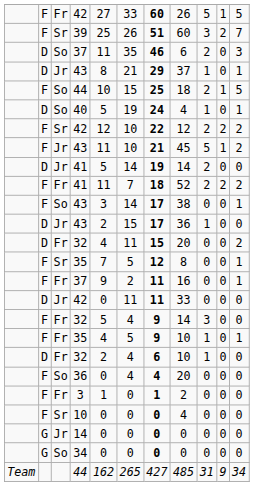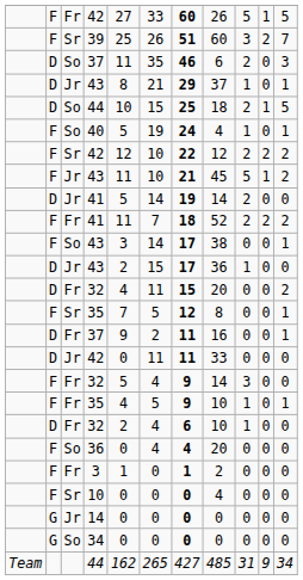 <table class="wikitable sortable" style="text-align:center">
 <tr>
 </tr>
 <tr>
 <td align=left></td>
 <td>F</td>
 <td>Fr</td>
 <td>42</td>
 <td>27</td>
 <td>33</td>
 <td><strong>60</strong></td>
 <td>26</td>
 <td>5</td>
 <td>1</td>
 <td>5</td>
 </tr>
 <tr>
 <td align=left></td>
 <td>F</td>
 <td>Sr</td>
 <td>39</td>
 <td>25</td>
 <td>26</td>
 <td><strong>51</strong></td>
 <td>60</td>
 <td>3</td>
 <td>2</td>
 <td>7</td>
 </tr>
 <tr>
 <td align=left></td>
 <td>D</td>
 <td>So</td>
 <td>37</td>
 <td>11</td>
 <td>35</td>
 <td><strong>46</strong></td>
 <td>6</td>
 <td>2</td>
 <td>0</td>
 <td>3</td>
 </tr>
 <tr>
 <td align=left></td>
 <td>D</td>
 <td>Jr</td>
 <td>43</td>
 <td>8</td>
 <td>21</td>
 <td><strong>29</strong></td>
 <td>37</td>
 <td>1</td>
 <td>0</td>
 <td>1</td>
 </tr>
 <tr>
 <td align=left></td>
-<td>F</td>
+<td>D</td>
 <td>So</td>
 <td>44</td>
 <td>10</td>
 <td>15</td>
 <td><strong>25</strong></td>
 <td>18</td>
 <td>2</td>
 <td>1</td>
 <td>5</td>
 </tr>
 <tr>
 <td align=left></td>
-<td>D</td>
+<td>F</td>
 <td>So</td>
 <td>40</td>
 <td>5</td>
 <td>19</td>
 <td><strong>24</strong></td>
 <td>4</td>
 <td>1</td>
 <td>0</td>
 <td>1</td>
 </tr>
 <tr>
 <td align=left></td>
 <td>F</td>
 <td>Sr</td>
 <td>42</td>
 <td>12</td>
 <td>10</td>
 <td><strong>22</strong></td>
 <td>12</td>
 <td>2</td>
 <td>2</td>
 <td>2</td>
 </tr>
 <tr>
 <td align=left></td>
 <td>F</td>
 <td>Jr</td>
 <td>43</td>
 <td>11</td>
 <td>10</td>
 <td><strong>21</strong></td>
 <td>45</td>
 <td>5</td>
 <td>1</td>
 <td>2</td>
 </tr>
 <tr>
 <td align=left></td>
 <td>D</td>
 <td>Jr</td>
 <td>41</td>
 <td>5</td>
 <td>14</td>
 <td><strong>19</strong></td>
 <td>14</td>
 <td>2</td>
 <td>0</td>
 <td>0</td>
 </tr>
 <tr>
 <td align=left></td>
 <td>F</td>
 <td>Fr</td>
 <td>41</td>
 <td>11</td>
 <td>7</td>
 <td><strong>18</strong></td>
 <td>52</td>
 <td>2</td>
 <td>2</td>
 <td>2</td>
 </tr>
 <tr>
 <td align=left></td>
 <td>F</td>
 <td>So</td>
 <td>43</td>
 <td>3</td>
 <td>14</td>
 <td><strong>17</strong></td>
 <td>38</td>
 <td>0</td>
 <td>0</td>
 <td>1</td>
 </tr>
 <tr>
 <td align=left></td>
 <td>D</td>
 <td>Jr</td>
 <td>43</td>
 <td>2</td>
 <td>15</td>
 <td><strong>17</strong></td>
 <td>36</td>
 <td>1</td>
 <td>0</td>
 <td>0</td>
 </tr>
 <tr>
 <td align=left></td>
 <td>D</td>
 <td>Fr</td>
 <td>32</td>
 <td>4</td>
 <td>11</td>
 <td><strong>15</strong></td>
 <td>20</td>
 <td>0</td>
 <td>0</td>
 <td>2</td>
 </tr>
 <tr>
 <td align=left></td>
 <td>F</td>
 <td>Sr</td>
 <td>35</td>
 <td>7</td>
 <td>5</td>
 <td><strong>12</strong></td>
 <td>8</td>
 <td>0</td>
 <td>0</td>
 <td>1</td>
 </tr>
 <tr>
 <td align=left></td>
-<td>F</td>
+<td>D</td>
 <td>Fr</td>
 <td>37</td>
 <td>9</td>
 <td>2</td>
 <td><strong>11</strong></td>
 <td>16</td>
 <td>0</td>
 <td>0</td>
 <td>1</td>
 </tr>
 <tr>
 <td align=left></td>
 <td>D</td>
 <td>Jr</td>
 <td>42</td>
 <td>0</td>
 <td>11</td>
 <td><strong>11</strong></td>
 <td>33</td>
 <td>0</td>
 <td>0</td>
 <td>0</td>
 </tr>
 <tr>
 <td align=left></td>
 <td>F</td>
 <td>Fr</td>
 <td>32</td>
 <td>5</td>
 <td>4</td>
 <td><strong>9</strong></td>
 <td>14</td>
 <td>3</td>
 <td>0</td>
 <td>0</td>
 </tr>
 <tr>
 <td align=left></td>
 <td>F</td>
 <td>Fr</td>
 <td>35</td>
 <td>4</td>
 <td>5</td>
 <td><strong>9</strong></td>
 <td>10</td>
 <td>1</td>
 <td>0</td>
 <td>1</td>
 </tr>
 <tr>
 <td align=left></td>
 <td>D</td>
 <td>Fr</td>
 <td>32</td>
 <td>2</td>
 <td>4</td>
 <td><strong>6</strong></td>
 <td>10</td>
 <td>1</td>
 <td>0</td>
 <td>0</td>
 </tr>
 <tr>
 <td align=left></td>
 <td>F</td>
 <td>So</td>
 <td>36</td>
 <td>0</td>
 <td>4</td>
 <td><strong>4</strong></td>
 <td>20</td>
 <td>0</td>
 <td>0</td>
 <td>0</td>
 </tr>
 <tr>
 <td align=left></td>
 <td>F</td>
 <td>Fr</td>
 <td>3</td>
 <td>1</td>
 <td>0</td>
 <td><strong>1</strong></td>
 <td>2</td>
 <td>0</td>
 <td>0</td>
 <td>0</td>
 </tr>
 <tr>
 <td align=left></td>
 <td>F</td>
 <td>Sr</td>
 <td>10</td>
 <td>0</td>
 <td>0</td>
 <td><strong>0</strong></td>
 <td>4</td>
 <td>0</td>
 <td>0</td>
 <td>0</td>
 </tr>
 <tr>
 <td align=left></td>
 <td>G</td>
 <td>Jr</td>
 <td>14</td>
 <td>0</td>
 <td>0</td>
 <td><strong>0</strong></td>
 <td>0</td>
 <td>0</td>
 <td>0</td>
 <td>0</td>
 </tr>
 <tr>
 <td align=left></td>
 <td>G</td>
 <td>So</td>
 <td>34</td>
 <td>0</td>
 <td>0</td>
 <td><strong>0</strong></td>
 <td>0</td>
 <td>0</td>
 <td>0</td>
 <td>0</td>
 </tr>
 <tr class="sortbottom">
 <td align=left><em>Team</em></td>
 <td></td>
 <td></td>
 <td><em>44</em></td>
 <td><em>162</em></td>
 <td><em>265</em></td>
 <td><em>427</em></td>
 <td><em>485</em></td>
 <td><em>31</em></td>
 <td><em>9</em></td>
 <td><em>34</em></td>
 </tr>
 </table>
